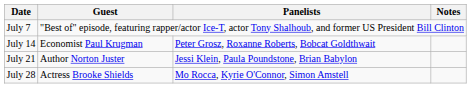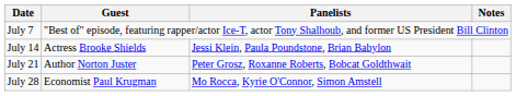 <table class="wikitable">
 <tr>
 <th>Date</th>
 <th>Guest</th>
 <th>Panelists</th>
 <th>Notes</th>
 </tr>
 <tr>
 <td>July 7</td>
 <td colspan="3">"Best of" episode, featuring rapper/actor <a href='#'>Ice-T</a>, actor <a href='#'>Tony Shalhoub</a>, and former US President <a href='#'>Bill Clinton</a></td>
 </tr>
 <tr>
 <td>July 14</td>
-<td>Economist <a href='#'>Paul Krugman</a></td>
-<td><a href='#'>Peter Grosz</a>, <a href='#'>Roxanne Roberts</a>, <a href='#'>Bobcat Goldthwait</a></td>
+<td>Actress <a href='#'>Brooke Shields</a></td>
+<td><a href='#'>Jessi Klein</a>, <a href='#'>Paula Poundstone</a>, <a href='#'>Brian Babylon</a></td>
 <td></td>
 </tr>
 <tr>
 <td>July 21</td>
 <td>Author <a href='#'>Norton Juster</a></td>
-<td><a href='#'>Jessi Klein</a>, <a href='#'>Paula Poundstone</a>, <a href='#'>Brian Babylon</a></td>
+<td><a href='#'>Peter Grosz</a>, <a href='#'>Roxanne Roberts</a>, <a href='#'>Bobcat Goldthwait</a></td>
 <td></td>
 </tr>
 <tr>
 <td>July 28</td>
-<td>Actress <a href='#'>Brooke Shields</a></td>
+<td>Economist <a href='#'>Paul Krugman</a></td>
 <td><a href='#'>Mo Rocca</a>, <a href='#'>Kyrie O'Connor</a>, <a href='#'>Simon Amstell</a></td>
 <td></td>
 </tr>
 </table>
